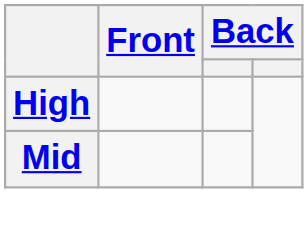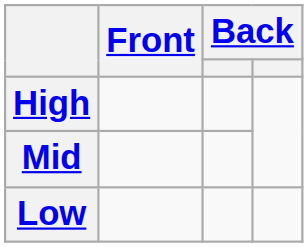 <table class="wikitable" style="text-align:center">
 <tr>
 <th rowspan="2"></th>
 <th rowspan="2"><a href='#'>Front</a></th>
 <th colspan="2"><a href='#'>Back</a></th>
 </tr>
 <tr>
 <th></th>
 <th></th>
 </tr>
 <tr>
 <th><a href='#'>High</a></th>
 <td></td>
 <td></td>
 <td rowspan="2"></td>
 </tr>
 <tr>
 <th><a href='#'>Mid</a></th>
 <td></td>
 <td></td>
 </tr>
+<tr>
+<th><a href='#'>Low</a></th>
+<td></td>
+<td></td>
+<td></td>
+</tr>
 </table>
